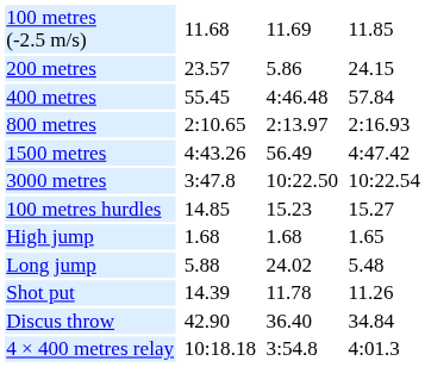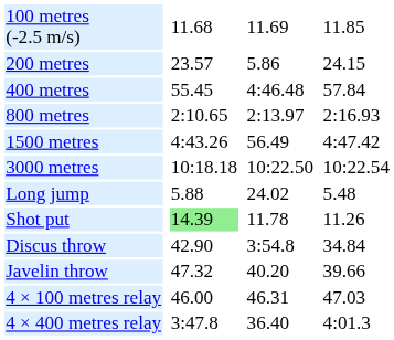 <table>
 <tr>
 <td bgcolor = DDEEFF><a href='#'>100 metres</a> <br> (-2.5 m/s)</td>
 <td></td>
 <td>11.68</td>
 <td></td>
 <td>11.69</td>
 <td></td>
 <td>11.85</td>
 </tr>
 <tr>
 <td bgcolor = DDEEFF><a href='#'>200 metres</a></td>
 <td></td>
 <td>23.57</td>
 <td></td>
 <td>5.86</td>
 <td></td>
 <td>24.15</td>
 </tr>
 <tr>
 <td bgcolor = DDEEFF><a href='#'>400 metres</a></td>
 <td></td>
 <td>55.45</td>
 <td></td>
 <td>4:46.48</td>
 <td></td>
 <td>57.84</td>
 </tr>
 <tr>
 <td bgcolor = DDEEFF><a href='#'>800 metres</a></td>
 <td></td>
 <td>2:10.65</td>
 <td></td>
 <td>2:13.97</td>
 <td></td>
 <td>2:16.93</td>
 </tr>
 <tr>
 <td bgcolor = DDEEFF><a href='#'>1500 metres</a></td>
 <td></td>
 <td>4:43.26</td>
 <td></td>
 <td>56.49</td>
 <td></td>
 <td>4:47.42</td>
 </tr>
 <tr>
 <td bgcolor = DDEEFF><a href='#'>3000 metres</a></td>
 <td></td>
-<td>3:47.8</td>
+<td>10:18.18</td>
 <td></td>
 <td>10:22.50</td>
 <td></td>
 <td>10:22.54</td>
-</tr>
-<tr>
-<td bgcolor = DDEEFF><a href='#'>100 metres hurdles</a></td>
-<td></td>
-<td>14.85</td>
-<td></td>
-<td>15.23</td>
-<td></td>
-<td>15.27</td>
-</tr>
-<tr>
-<td bgcolor = DDEEFF><a href='#'>High jump</a></td>
-<td></td>
-<td>1.68</td>
-<td></td>
-<td>1.68</td>
-<td></td>
-<td>1.65</td>
 </tr>
 <tr>
 <td bgcolor = DDEEFF><a href='#'>Long jump</a></td>
 <td></td>
 <td>5.88</td>
 <td></td>
 <td>24.02</td>
 <td></td>
 <td>5.48</td>
 </tr>
 <tr>
 <td bgcolor = DDEEFF><a href='#'>Shot put</a></td>
 <td></td>
-<td>14.39</td>
+<td style="background: lightgreen;">14.39</td>
 <td></td>
 <td>11.78</td>
 <td></td>
 <td>11.26</td>
 </tr>
 <tr>
 <td bgcolor = DDEEFF><a href='#'>Discus throw</a></td>
 <td></td>
 <td>42.90</td>
 <td></td>
-<td>36.40</td>
+<td>3:54.8</td>
 <td></td>
 <td>34.84</td>
 </tr>
 <tr>
+<td bgcolor = DDEEFF><a href='#'>Javelin throw</a></td>
+<td></td>
+<td>47.32</td>
+<td></td>
+<td>40.20</td>
+<td></td>
+<td>39.66</td>
+</tr>
+<tr>
+<td bgcolor = DDEEFF><a href='#'>4 × 100 metres relay</a></td>
+<td></td>
+<td>46.00</td>
+<td></td>
+<td>46.31</td>
+<td></td>
+<td>47.03</td>
+</tr>
+<tr>
 <td bgcolor = DDEEFF><a href='#'>4 × 400 metres relay</a></td>
 <td></td>
-<td>10:18.18</td>
+<td>3:47.8</td>
 <td></td>
-<td>3:54.8</td>
+<td>36.40</td>
 <td></td>
 <td>4:01.3</td>
 </tr>
 </table>
